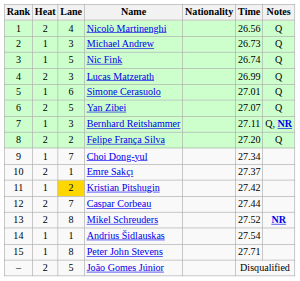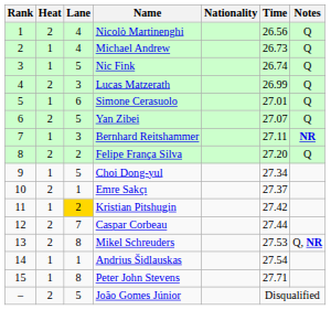 <table class="wikitable sortable" style="text-align:center">
 <tr>
 <th>Rank</th>
 <th>Heat</th>
 <th>Lane</th>
 <th>Name</th>
 <th>Nationality</th>
 <th>Time</th>
 <th>Notes</th>
 </tr>
 <tr bgcolor=ccffcc>
 <td>1</td>
 <td>2</td>
 <td>4</td>
 <td align=left><a href='#'>Nicolò Martinenghi</a></td>
 <td align=left></td>
 <td>26.56</td>
 <td>Q</td>
 </tr>
 <tr bgcolor=ccffcc>
 <td>2</td>
 <td>1</td>
-<td>3</td>
+<td>4</td>
 <td align=left><a href='#'>Michael Andrew</a></td>
 <td align=left></td>
 <td>26.73</td>
 <td>Q</td>
 </tr>
 <tr bgcolor=ccffcc>
 <td>3</td>
 <td>1</td>
 <td>5</td>
 <td align=left><a href='#'>Nic Fink</a></td>
 <td align=left></td>
 <td>26.74</td>
 <td>Q</td>
 </tr>
 <tr bgcolor=ccffcc>
 <td>4</td>
 <td>2</td>
 <td>3</td>
 <td align=left><a href='#'>Lucas Matzerath</a></td>
 <td align=left></td>
 <td>26.99</td>
 <td>Q</td>
 </tr>
 <tr bgcolor=ccffcc>
 <td>5</td>
 <td>1</td>
 <td>6</td>
 <td align=left><a href='#'>Simone Cerasuolo</a></td>
 <td align=left></td>
 <td>27.01</td>
 <td>Q</td>
 </tr>
 <tr bgcolor=ccffcc>
 <td>6</td>
 <td>2</td>
 <td>5</td>
 <td align=left><a href='#'>Yan Zibei</a></td>
 <td align=left></td>
 <td>27.07</td>
 <td>Q</td>
 </tr>
 <tr bgcolor=ccffcc>
 <td>7</td>
 <td>1</td>
 <td>3</td>
 <td align=left><a href='#'>Bernhard Reitshammer</a></td>
 <td align=left></td>
 <td>27.11</td>
-<td>Q, <strong><a href='#'>NR</a></strong></td>
+<td><strong><a href='#'>NR</a></strong></td>
 </tr>
 <tr bgcolor=ccffcc>
 <td>8</td>
 <td>2</td>
 <td>2</td>
 <td align=left><a href='#'>Felipe França Silva</a></td>
 <td align=left></td>
 <td>27.20</td>
 <td>Q</td>
 </tr>
 <tr>
 <td>9</td>
 <td>1</td>
-<td>7</td>
+<td>5</td>
 <td align=left><a href='#'>Choi Dong-yul</a></td>
 <td align=left></td>
 <td>27.34</td>
 <td></td>
 </tr>
 <tr>
 <td>10</td>
 <td>2</td>
 <td>1</td>
 <td align=left><a href='#'>Emre Sakçı</a></td>
 <td align=left></td>
 <td>27.37</td>
 <td></td>
 </tr>
 <tr>
 <td>11</td>
 <td>1</td>
 <td style="background: gold;">2</td>
 <td align=left><a href='#'>Kristian Pitshugin</a></td>
 <td align=left></td>
 <td>27.42</td>
 <td></td>
 </tr>
 <tr>
 <td>12</td>
 <td>2</td>
 <td>7</td>
 <td align=left><a href='#'>Caspar Corbeau</a></td>
 <td align=left></td>
 <td>27.44</td>
 <td></td>
 </tr>
 <tr>
 <td>13</td>
 <td>2</td>
 <td>8</td>
 <td align=left><a href='#'>Mikel Schreuders</a></td>
 <td align=left></td>
-<td>27.52</td>
-<td><strong><a href='#'>NR</a></strong></td>
+<td>27.53</td>
+<td>Q, <strong><a href='#'>NR</a></strong></td>
 </tr>
 <tr>
 <td>14</td>
 <td>1</td>
 <td>1</td>
 <td align=left><a href='#'>Andrius Šidlauskas</a></td>
 <td align=left></td>
 <td>27.54</td>
 <td></td>
 </tr>
 <tr>
 <td>15</td>
 <td>1</td>
 <td>8</td>
 <td align=left><a href='#'>Peter John Stevens</a></td>
 <td align=left></td>
 <td>27.71</td>
 <td></td>
 </tr>
 <tr>
 <td>–</td>
 <td>2</td>
 <td>5</td>
 <td align=left><a href='#'>João Gomes Júnior</a></td>
 <td align=left></td>
 <td colspan=2>Disqualified</td>
 </tr>
 </table>
